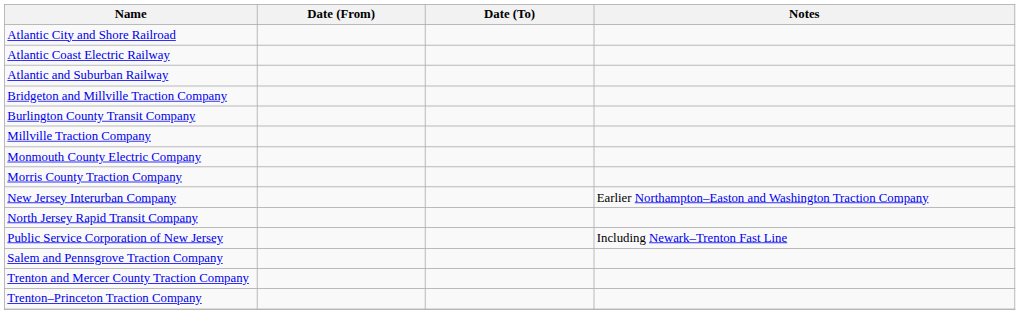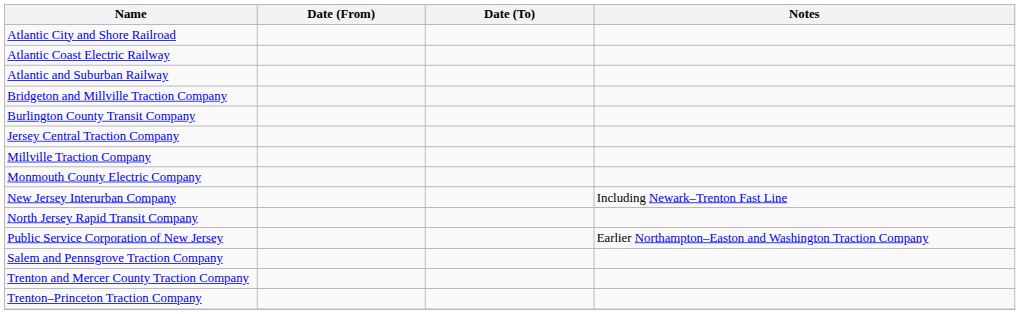 <table class="wikitable sortable" width=100%>
 <tr>
 <th width=15%>Name</th>
 <th width=10%>Date (From)</th>
 <th width=10%>Date (To)</th>
 <th class="unsortable" width=25%>Notes</th>
 </tr>
 <tr>
 <td><a href='#'>Atlantic City and Shore Railroad</a></td>
 <td></td>
 <td></td>
 <td></td>
 </tr>
 <tr>
 <td><a href='#'>Atlantic Coast Electric Railway</a></td>
 <td></td>
 <td></td>
 <td></td>
 </tr>
 <tr>
 <td><a href='#'>Atlantic and Suburban Railway</a></td>
 <td></td>
 <td></td>
 <td></td>
 </tr>
 <tr>
 <td><a href='#'>Bridgeton and Millville Traction Company</a></td>
 <td></td>
 <td></td>
 <td></td>
 </tr>
 <tr>
 <td><a href='#'>Burlington County Transit Company</a></td>
 <td></td>
 <td></td>
 <td></td>
 </tr>
 <tr>
+<td><a href='#'>Jersey Central Traction Company</a></td>
+<td></td>
+<td></td>
+<td></td>
+</tr>
+<tr>
 <td><a href='#'>Millville Traction Company</a></td>
 <td></td>
 <td></td>
 <td></td>
 </tr>
 <tr>
 <td><a href='#'>Monmouth County Electric Company</a></td>
 <td></td>
 <td></td>
 <td></td>
 </tr>
 <tr>
-<td><a href='#'>Morris County Traction Company</a></td>
-<td></td>
-<td></td>
-<td></td>
-</tr>
-<tr>
 <td><a href='#'>New Jersey Interurban Company</a></td>
 <td></td>
 <td></td>
-<td>Earlier <a href='#'>Northampton–Easton and Washington Traction Company</a></td>
+<td>Including <a href='#'>Newark–Trenton Fast Line</a></td>
 </tr>
 <tr>
 <td><a href='#'>North Jersey Rapid Transit Company</a></td>
 <td></td>
 <td></td>
 <td></td>
 </tr>
 <tr>
 <td><a href='#'>Public Service Corporation of New Jersey</a></td>
 <td></td>
 <td></td>
-<td>Including <a href='#'>Newark–Trenton Fast Line</a></td>
+<td>Earlier <a href='#'>Northampton–Easton and Washington Traction Company</a></td>
 </tr>
 <tr>
 <td><a href='#'>Salem and Pennsgrove Traction Company</a></td>
 <td></td>
 <td></td>
 <td></td>
 </tr>
 <tr>
 <td><a href='#'>Trenton and Mercer County Traction Company</a></td>
 <td></td>
 <td></td>
 <td></td>
 </tr>
 <tr>
 <td><a href='#'>Trenton–Princeton Traction Company</a></td>
 <td></td>
 <td></td>
 <td></td>
 </tr>
 <tr>
 </tr>
 </table>
